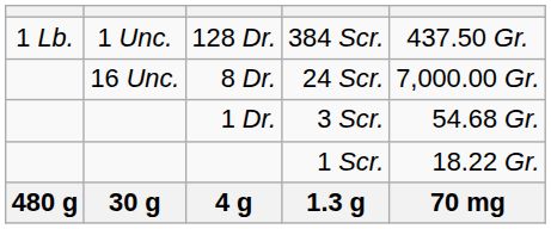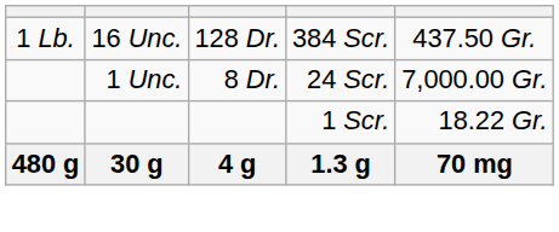 <table class="wikitable floatleft">
 <tr>
 <th></th>
 <th></th>
 <th></th>
 <th></th>
 <th></th>
 </tr>
 <tr align="center">
 <td>1 <em>Lb.</em></td>
-<td>1 <em>Unc.</em></td>
+<td>16 <em>Unc.</em></td>
 <td>128 <em>Dr.</em></td>
 <td>384 <em>Scr.</em></td>
 <td>437.50 <em>Gr.</em></td>
 </tr>
 <tr align="right">
 <td></td>
-<td>16 <em>Unc.</em></td>
+<td>1 <em>Unc.</em></td>
 <td>8 <em>Dr.</em></td>
 <td>24 <em>Scr.</em></td>
 <td>7,000.00 <em>Gr.</em></td>
-</tr>
-<tr align="right">
-<td></td>
-<td></td>
-<td>1 <em>Dr.</em></td>
-<td>3 <em>Scr.</em></td>
-<td>54.68 <em>Gr.</em></td>
 </tr>
 <tr align="right">
 <td></td>
 <td></td>
 <td></td>
 <td>1 <em>Scr.</em></td>
 <td>18.22 <em>Gr.</em></td>
 </tr>
 <tr align="center">
 <th>480 g</th>
 <th>30 g</th>
 <th>4 g</th>
 <th>1.3 g</th>
 <th>70 mg</th>
 </tr>
 </table>
